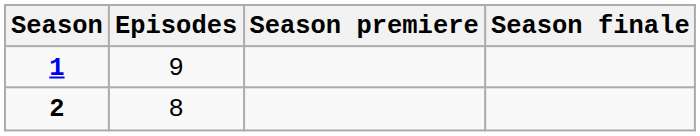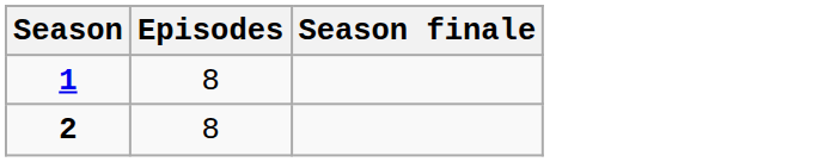 <table class="wikitable" style="text-align:center;">
 <tr>
 <th>Season</th>
 <th>Episodes</th>
-<th>Season premiere</th>
 <th>Season finale</th>
 </tr>
 <tr>
 <td><strong><a href='#'>1</a></strong></td>
-<td>9</td>
-<td></td>
+<td>8</td>
 <td></td>
 </tr>
 <tr>
 <td><strong>2</strong></td>
 <td>8</td>
 <td></td>
-<td></td>
 </tr>
 </table>
